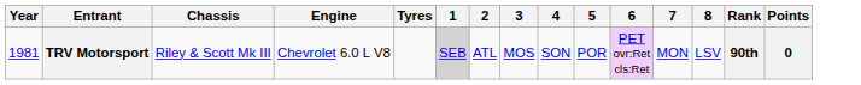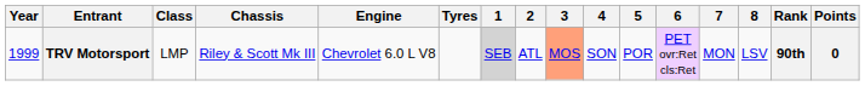 <table class="wikitable" style="text-align:center; font-size:90%">
 <tr>
 <th>Year</th>
 <th>Entrant</th>
+<th>Class</th>
 <th>Chassis</th>
 <th>Engine</th>
 <th>Tyres</th>
 <th>1</th>
 <th>2</th>
 <th>3</th>
 <th>4</th>
 <th>5</th>
 <th>6</th>
 <th>7</th>
 <th>8</th>
 <th>Rank</th>
 <th>Points</th>
 </tr>
 <tr>
-<td><a href='#'>1981</a></td>
+<td><a href='#'>1999</a></td>
 <th>TRV Motorsport</th>
+<td>LMP</td>
 <td><a href='#'>Riley & Scott Mk III</a></td>
 <td><a href='#'>Chevrolet</a> 6.0 L V8</td>
 <td></td>
 <td style="background: lightgrey;"><a href='#'>SEB</a></td>
 <td><a href='#'>ATL</a></td>
-<td><a href='#'>MOS</a></td>
+<td style="background: lightsalmon;"><a href='#'>MOS</a></td>
 <td><a href='#'>SON</a></td>
 <td><a href='#'>POR</a></td>
 <td style="background:#EFCFFF;"><a href='#'>PET</a><br><small>ovr:Ret<br>cls:Ret</small></td>
 <td><a href='#'>MON</a></td>
 <td><a href='#'>LSV</a></td>
 <th>90th</th>
 <th>0</th>
 </tr>
 </table>
